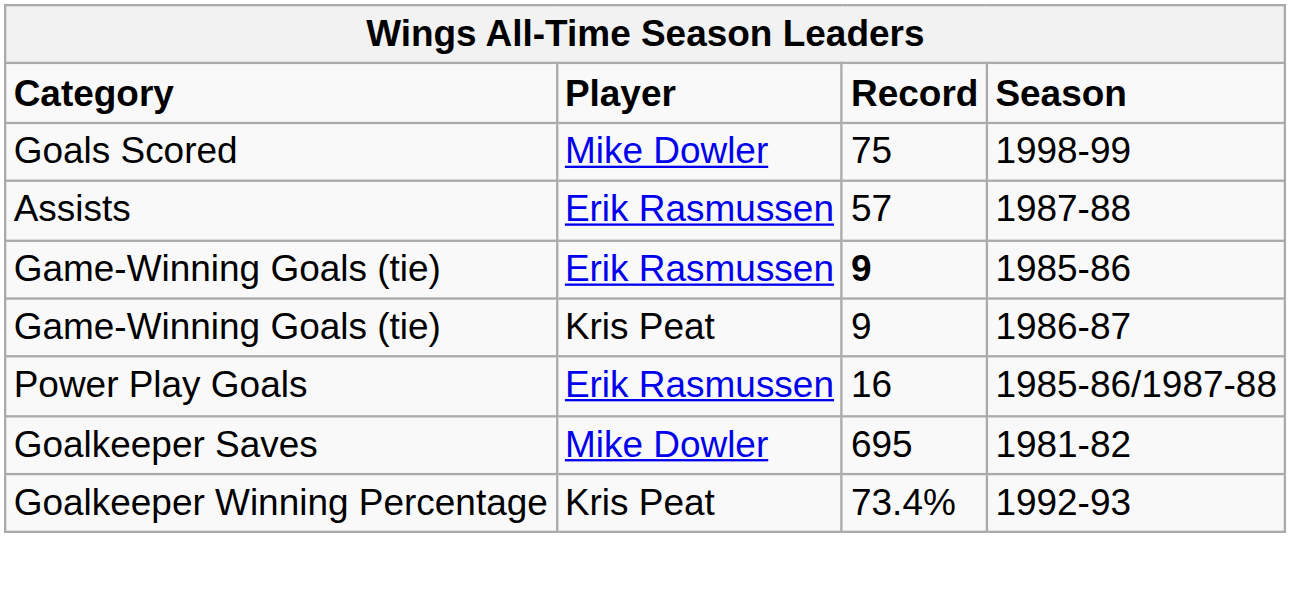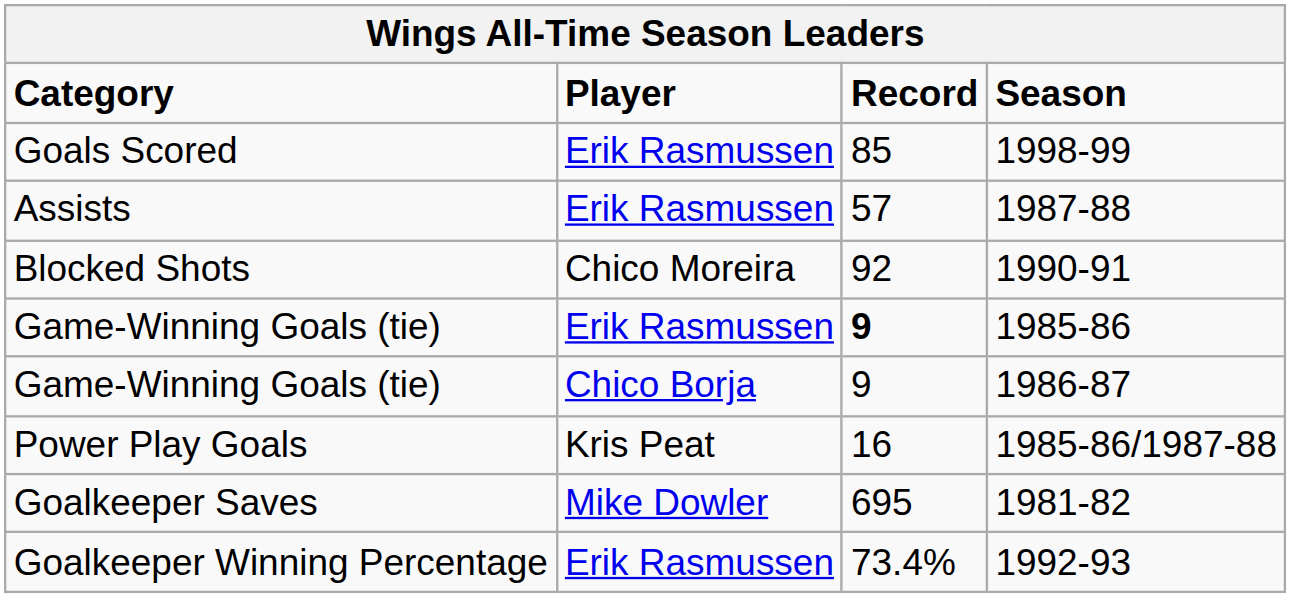 <table class="wikitable">
 <tr>
 <th colspan="4">Wings All-Time Season Leaders</th>
 </tr>
 <tr>
 <td><strong>Category</strong></td>
 <td><strong>Player</strong></td>
 <td><strong>Record</strong></td>
 <td><strong>Season</strong></td>
 </tr>
 <tr>
 <td>Goals Scored</td>
-<td><a href='#'>Mike Dowler</a></td>
-<td>75</td>
+<td><a href='#'>Erik Rasmussen</a></td>
+<td>85</td>
 <td>1998-99</td>
 </tr>
 <tr>
 <td>Assists</td>
 <td><a href='#'>Erik Rasmussen</a></td>
 <td>57</td>
 <td>1987-88</td>
 </tr>
 <tr>
+<td>Blocked Shots</td>
+<td>Chico Moreira</td>
+<td>92</td>
+<td>1990-91</td>
+</tr>
+<tr>
 <td>Game-Winning Goals (tie)</td>
 <td><a href='#'>Erik Rasmussen</a></td>
 <td><strong>9</strong></td>
 <td>1985-86</td>
 </tr>
 <tr>
 <td>Game-Winning Goals (tie)</td>
-<td>Kris Peat</td>
+<td><a href='#'>Chico Borja</a></td>
 <td>9</td>
 <td>1986-87</td>
 </tr>
 <tr>
 <td>Power Play Goals</td>
-<td><a href='#'>Erik Rasmussen</a></td>
+<td>Kris Peat</td>
 <td>16</td>
 <td>1985-86/1987-88</td>
 </tr>
 <tr>
 <td>Goalkeeper Saves</td>
 <td><a href='#'>Mike Dowler</a></td>
 <td>695</td>
 <td>1981-82</td>
 </tr>
 <tr>
 <td>Goalkeeper Winning Percentage</td>
-<td>Kris Peat</td>
+<td><a href='#'>Erik Rasmussen</a></td>
 <td>73.4%</td>
 <td>1992-93</td>
 </tr>
 </table>
